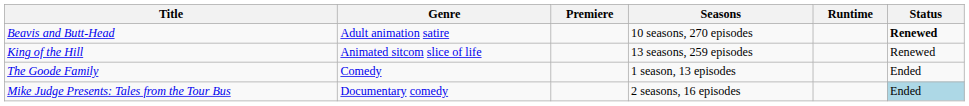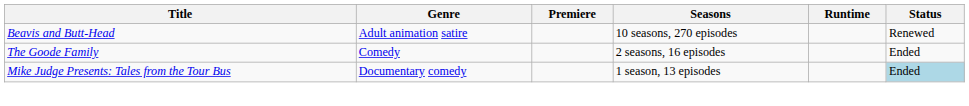 <table class="wikitable sortable" style="width:100%">
 <tr>
 <th>Title</th>
 <th>Genre</th>
 <th>Premiere</th>
 <th>Seasons</th>
 <th>Runtime</th>
 <th>Status</th>
 </tr>
 <tr>
 <td><em><a href='#'>Beavis and Butt-Head</a></em></td>
 <td><a href='#'>Adult animation</a> <a href='#'>satire</a></td>
 <td></td>
 <td>10 seasons, 270 episodes</td>
 <td></td>
-<td><strong>Renewed </strong></td>
-</tr>
-<tr>
-<td><em><a href='#'>King of the Hill</a></em></td>
-<td><a href='#'>Animated sitcom</a> <a href='#'>slice of life</a></td>
-<td></td>
-<td>13 seasons, 259 episodes</td>
-<td></td>
 <td>Renewed </td>
 </tr>
 <tr>
 <td><em><a href='#'>The Goode Family</a></em></td>
 <td><a href='#'>Comedy</a></td>
 <td></td>
-<td>1 season, 13 episodes</td>
+<td>2 seasons, 16 episodes</td>
 <td></td>
 <td>Ended </td>
 </tr>
 <tr>
 <td><em><a href='#'>Mike Judge Presents: Tales from the Tour Bus</a></em></td>
 <td><a href='#'>Documentary</a> <a href='#'>comedy</a></td>
 <td></td>
-<td>2 seasons, 16 episodes</td>
+<td>1 season, 13 episodes</td>
 <td></td>
 <td style="background: lightblue;">Ended</td>
 </tr>
 </table>
